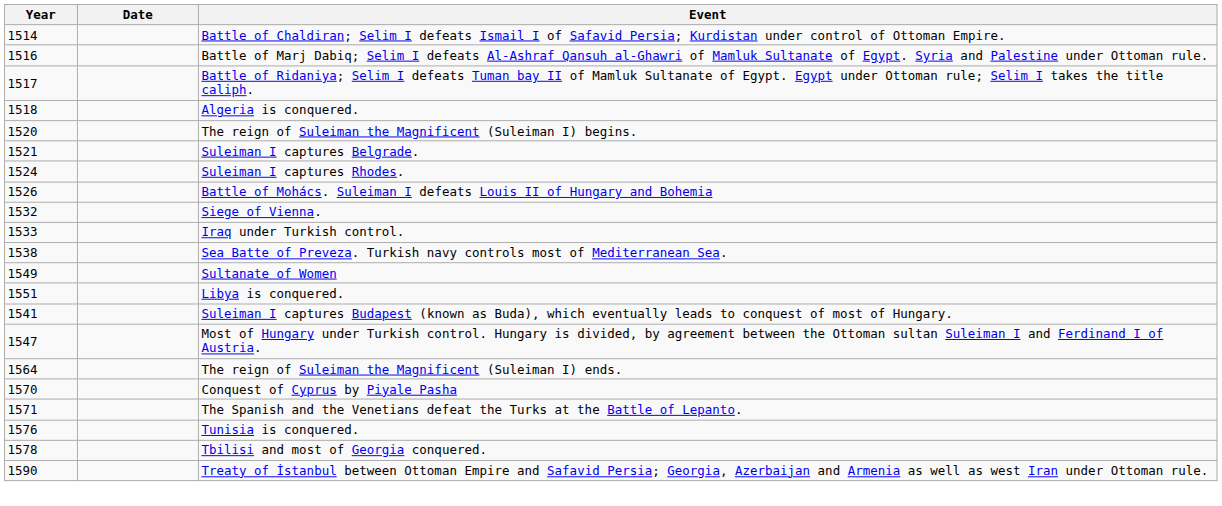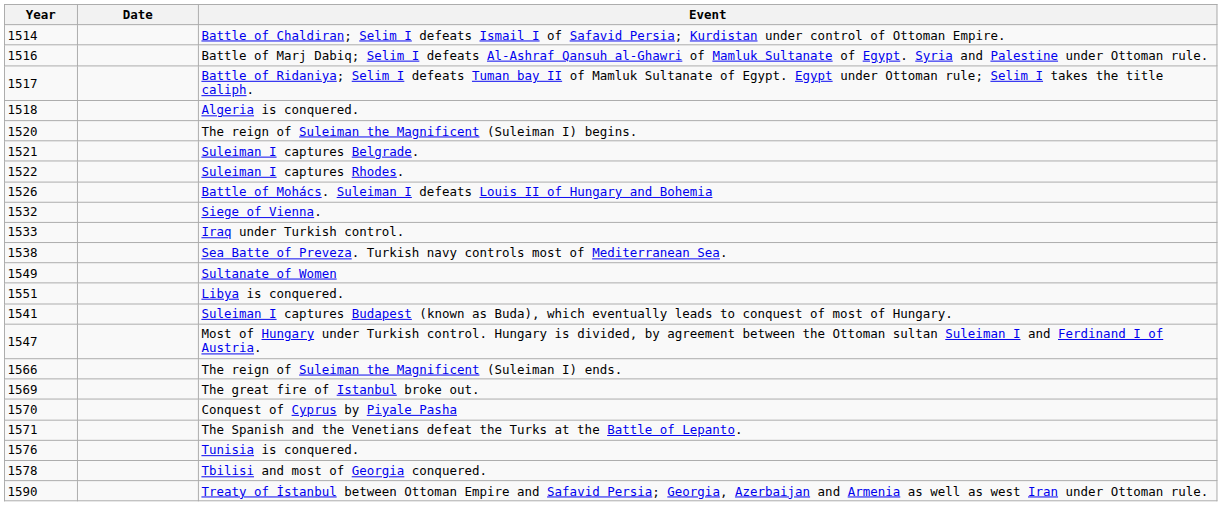 <table class="wikitable" width="100%">
 <tr>
 <th style="width:6%">Year</th>
 <th style="width:10%">Date</th>
 <th>Event</th>
 </tr>
 <tr>
 <td>1514</td>
 <td></td>
 <td><a href='#'>Battle of Chaldiran</a>; <a href='#'>Selim I</a> defeats <a href='#'>Ismail I</a> of <a href='#'>Safavid Persia</a>; <a href='#'>Kurdistan</a> under control of Ottoman Empire.</td>
 </tr>
 <tr>
 <td>1516</td>
 <td></td>
 <td>Battle of Marj Dabiq; <a href='#'>Selim I</a> defeats <a href='#'>Al-Ashraf Qansuh al-Ghawri</a> of <a href='#'>Mamluk Sultanate</a> of <a href='#'>Egypt</a>. <a href='#'>Syria</a> and <a href='#'>Palestine</a> under Ottoman rule.</td>
 </tr>
 <tr>
 <td>1517</td>
 <td></td>
 <td><a href='#'>Battle of Ridaniya</a>; <a href='#'>Selim I</a> defeats <a href='#'>Tuman bay II</a> of Mamluk Sultanate of Egypt. <a href='#'>Egypt</a> under Ottoman rule; <a href='#'>Selim I</a> takes the title <a href='#'>caliph</a>.</td>
 </tr>
 <tr>
 <td>1518</td>
 <td></td>
 <td><a href='#'>Algeria</a> is conquered.</td>
 </tr>
 <tr>
 <td>1520</td>
 <td></td>
 <td>The reign of <a href='#'>Suleiman the Magnificent</a> (Suleiman I) begins.</td>
 </tr>
 <tr>
 <td>1521</td>
 <td></td>
 <td><a href='#'>Suleiman I</a> captures <a href='#'>Belgrade</a>.</td>
 </tr>
 <tr>
-<td>1524</td>
+<td>1522</td>
 <td></td>
 <td><a href='#'>Suleiman I</a> captures <a href='#'>Rhodes</a>.</td>
 </tr>
 <tr>
 <td>1526</td>
 <td></td>
 <td><a href='#'>Battle of Mohács</a>. <a href='#'>Suleiman I</a> defeats <a href='#'>Louis II of Hungary and Bohemia</a></td>
 </tr>
 <tr>
 <td>1532</td>
 <td></td>
 <td><a href='#'>Siege of Vienna</a>.</td>
 </tr>
 <tr>
 <td>1533</td>
 <td></td>
 <td><a href='#'>Iraq</a> under Turkish control.</td>
 </tr>
 <tr>
 <td>1538</td>
 <td></td>
 <td><a href='#'>Sea Batte of Preveza</a>. Turkish navy controls most of <a href='#'>Mediterranean Sea</a>.</td>
 </tr>
 <tr>
 <td>1549</td>
 <td></td>
 <td><a href='#'>Sultanate of Women</a></td>
 </tr>
 <tr>
 <td>1551</td>
 <td></td>
 <td><a href='#'>Libya</a> is conquered.</td>
 </tr>
 <tr>
 <td>1541</td>
 <td></td>
 <td><a href='#'>Suleiman I</a> captures <a href='#'>Budapest</a> (known as Buda), which eventually leads to conquest of most of Hungary.</td>
 </tr>
 <tr>
 <td>1547</td>
 <td></td>
 <td>Most of <a href='#'>Hungary</a> under Turkish control. Hungary is divided, by agreement between the Ottoman sultan <a href='#'>Suleiman I</a> and <a href='#'>Ferdinand I of Austria</a>.</td>
 </tr>
 <tr>
-<td>1564</td>
+<td>1566</td>
 <td></td>
 <td>The reign of <a href='#'>Suleiman the Magnificent</a> (Suleiman I) ends.</td>
+</tr>
+<tr>
+<td>1569</td>
+<td></td>
+<td>The great fire of <a href='#'>Istanbul</a> broke out.</td>
 </tr>
 <tr>
 <td>1570</td>
 <td></td>
 <td>Conquest of <a href='#'>Cyprus</a> by <a href='#'>Piyale Pasha</a></td>
 </tr>
 <tr>
 <td>1571</td>
 <td></td>
 <td>The Spanish and the Venetians defeat the Turks at the <a href='#'>Battle of Lepanto</a>.</td>
 </tr>
 <tr>
 <td>1576</td>
 <td></td>
 <td><a href='#'>Tunisia</a> is conquered.</td>
 </tr>
 <tr>
 <td>1578</td>
 <td></td>
 <td><a href='#'>Tbilisi</a> and most of <a href='#'>Georgia</a> conquered.</td>
 </tr>
 <tr>
 <td>1590</td>
 <td></td>
 <td><a href='#'>Treaty of İstanbul</a> between Ottoman Empire and <a href='#'>Safavid Persia</a>; <a href='#'>Georgia</a>, <a href='#'>Azerbaijan</a> and <a href='#'>Armenia</a> as well as west <a href='#'>Iran</a> under Ottoman rule.</td>
 </tr>
 </table>
